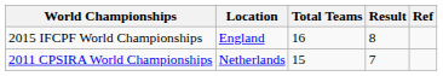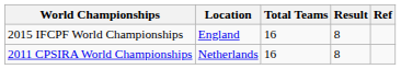 <table class="wikitable">
 <tr>
 <th>World Championships</th>
 <th>Location</th>
 <th>Total Teams</th>
 <th>Result</th>
 <th>Ref</th>
 </tr>
 <tr>
 <td>2015 IFCPF World Championships</td>
 <td><a href='#'>England</a></td>
 <td>16</td>
 <td>8</td>
 <td></td>
 </tr>
 <tr>
 <td><a href='#'>2011 CPSIRA World Championships</a></td>
 <td><a href='#'>Netherlands</a></td>
-<td>15</td>
-<td>7</td>
+<td>16</td>
+<td>8</td>
 <td></td>
 </tr>
 </table>
